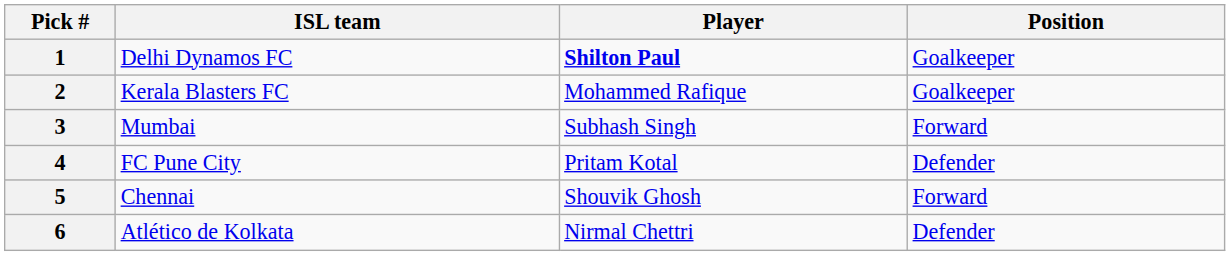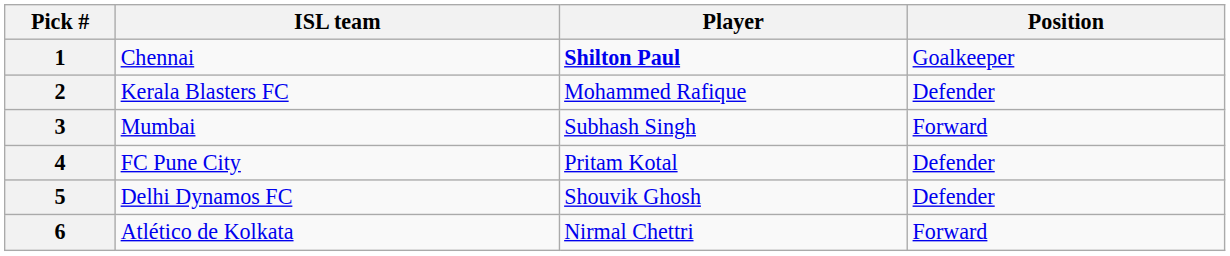 <table class="wikitable sortable" style="width:70%">
 <tr>
 <th width=7%>Pick #</th>
 <th width=28%>ISL team</th>
 <th width=22%>Player</th>
 <th width=20%>Position</th>
 </tr>
 <tr>
 <th>1</th>
-<td><a href='#'>Delhi Dynamos FC</a></td>
+<td><a href='#'>Chennai</a></td>
 <td><strong><a href='#'>Shilton Paul</a></strong></td>
 <td><a href='#'>Goalkeeper</a></td>
 </tr>
 <tr>
 <th>2</th>
 <td><a href='#'>Kerala Blasters FC</a></td>
 <td><a href='#'>Mohammed Rafique</a></td>
-<td><a href='#'>Goalkeeper</a></td>
+<td><a href='#'>Defender</a></td>
 </tr>
 <tr>
 <th>3</th>
 <td><a href='#'>Mumbai</a></td>
 <td><a href='#'>Subhash Singh</a></td>
 <td><a href='#'>Forward</a></td>
 </tr>
 <tr>
 <th>4</th>
 <td><a href='#'>FC Pune City</a></td>
 <td><a href='#'>Pritam Kotal</a></td>
 <td><a href='#'>Defender</a></td>
 </tr>
 <tr>
 <th>5</th>
-<td><a href='#'>Chennai</a></td>
+<td><a href='#'>Delhi Dynamos FC</a></td>
 <td><a href='#'>Shouvik Ghosh</a></td>
-<td><a href='#'>Forward</a></td>
+<td><a href='#'>Defender</a></td>
 </tr>
 <tr>
 <th>6</th>
 <td><a href='#'>Atlético de Kolkata</a></td>
 <td><a href='#'>Nirmal Chettri</a></td>
-<td><a href='#'>Defender</a></td>
+<td><a href='#'>Forward</a></td>
 </tr>
 </table>
